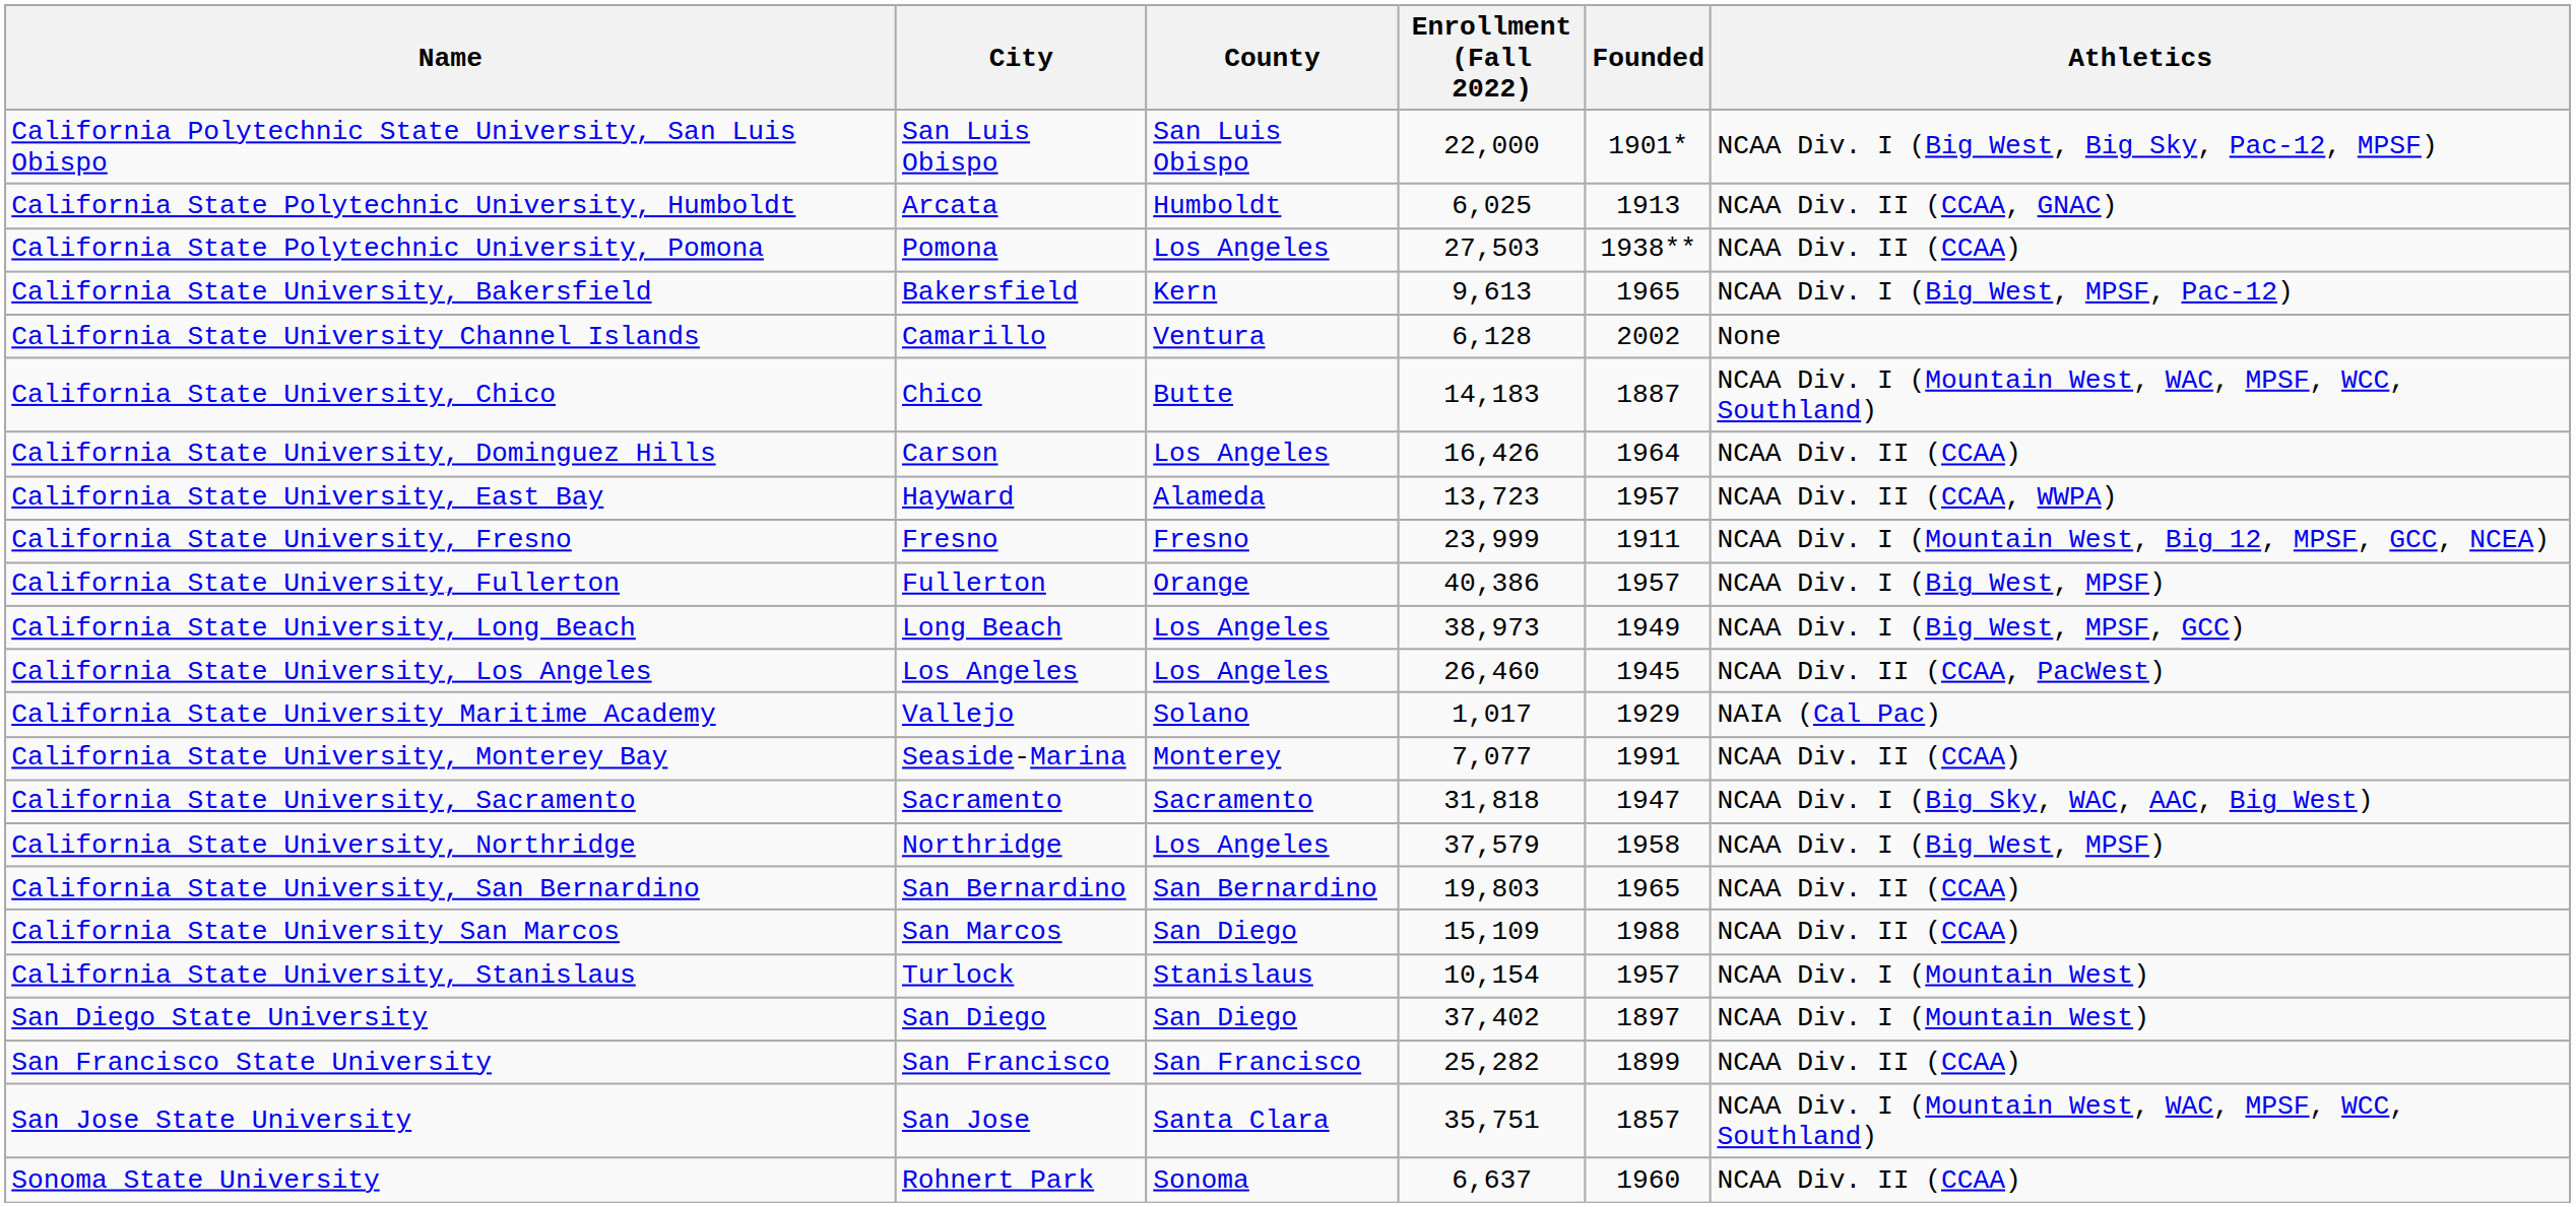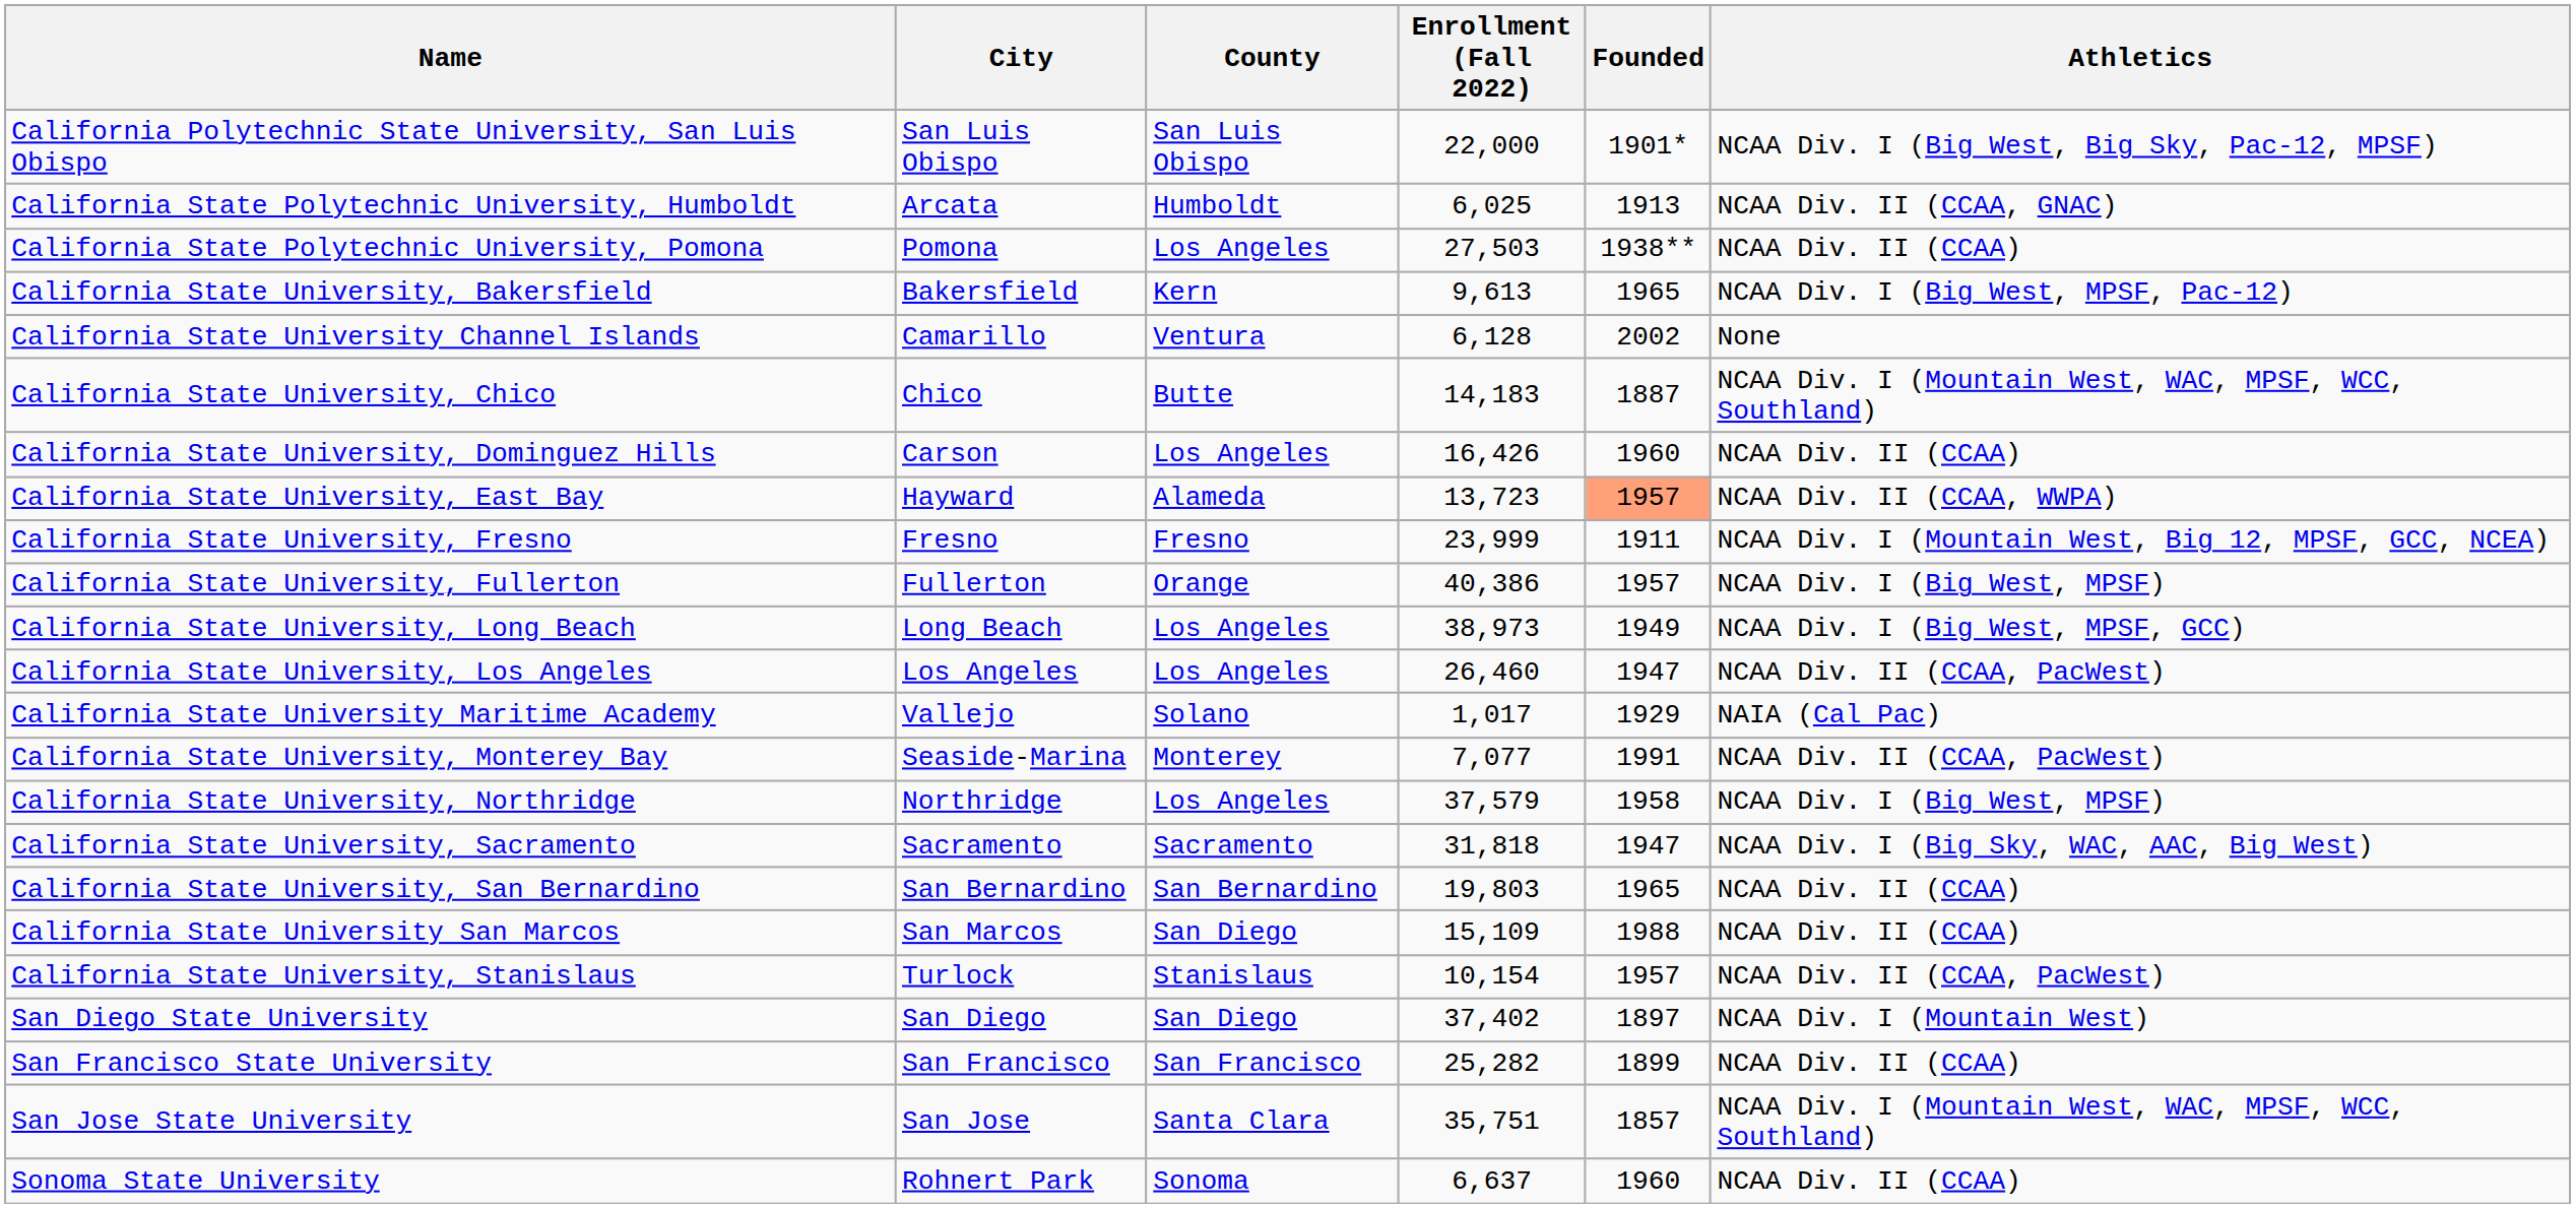 <table class="wikitable sortable">
 <tr>
 <th>Name</th>
 <th>City</th>
 <th>County</th>
 <th>Enrollment<br>(Fall 2022)</th>
 <th>Founded</th>
 <th>Athletics</th>
 </tr>
 <tr>
 <td><a href='#'>California Polytechnic State University, San Luis Obispo</a></td>
 <td><a href='#'>San Luis Obispo</a></td>
 <td><a href='#'>San Luis Obispo</a></td>
 <td align="center">22,000</td>
 <td align="center">1901*</td>
 <td>NCAA Div. I (<a href='#'>Big West</a>, <a href='#'>Big Sky</a>, <a href='#'>Pac-12</a>, <a href='#'>MPSF</a>)</td>
 </tr>
 <tr>
 <td><a href='#'>California State Polytechnic University, Humboldt</a></td>
 <td><a href='#'>Arcata</a></td>
 <td><a href='#'>Humboldt</a></td>
 <td align="center">6,025</td>
 <td align="center">1913</td>
 <td>NCAA Div. II (<a href='#'>CCAA</a>, <a href='#'>GNAC</a>)</td>
 </tr>
 <tr>
 <td><a href='#'>California State Polytechnic University, Pomona</a></td>
 <td><a href='#'>Pomona</a></td>
 <td><a href='#'>Los Angeles</a></td>
 <td align="center">27,503</td>
 <td align="center">1938**</td>
 <td>NCAA Div. II (<a href='#'>CCAA</a>)</td>
 </tr>
 <tr>
 <td><a href='#'>California State University, Bakersfield</a></td>
 <td><a href='#'>Bakersfield</a></td>
 <td><a href='#'>Kern</a></td>
 <td align="center">9,613</td>
 <td align="center">1965</td>
 <td>NCAA Div. I (<a href='#'>Big West</a>, <a href='#'>MPSF</a>, <a href='#'>Pac-12</a>)</td>
 </tr>
 <tr>
 <td><a href='#'>California State University Channel Islands</a></td>
 <td><a href='#'>Camarillo</a></td>
 <td><a href='#'>Ventura</a></td>
 <td align="center">6,128</td>
 <td align="center">2002</td>
 <td>None</td>
 </tr>
 <tr>
 <td><a href='#'>California State University, Chico</a></td>
 <td><a href='#'>Chico</a></td>
 <td><a href='#'>Butte</a></td>
 <td align="center">14,183</td>
 <td align="center">1887</td>
 <td>NCAA Div. I (<a href='#'>Mountain West</a>, <a href='#'>WAC</a>, <a href='#'>MPSF</a>, <a href='#'>WCC</a>, <a href='#'>Southland</a>)</td>
 </tr>
 <tr>
 <td><a href='#'>California State University, Dominguez Hills</a></td>
 <td><a href='#'>Carson</a></td>
 <td><a href='#'>Los Angeles</a></td>
 <td align="center">16,426</td>
-<td align="center">1964</td>
+<td align="center">1960</td>
 <td>NCAA Div. II (<a href='#'>CCAA</a>)</td>
 </tr>
 <tr>
 <td><a href='#'>California State University, East Bay</a></td>
 <td><a href='#'>Hayward</a></td>
 <td><a href='#'>Alameda</a></td>
 <td align="center">13,723</td>
-<td align="center">1957</td>
+<td align="center" style="background: lightsalmon;">1957</td>
 <td>NCAA Div. II (<a href='#'>CCAA</a>, <a href='#'>WWPA</a>)</td>
 </tr>
 <tr>
 <td><a href='#'>California State University, Fresno</a></td>
 <td><a href='#'>Fresno</a></td>
 <td><a href='#'>Fresno</a></td>
 <td align="center">23,999</td>
 <td align="center">1911</td>
 <td>NCAA Div. I (<a href='#'>Mountain West</a>, <a href='#'>Big 12</a>, <a href='#'>MPSF</a>, <a href='#'>GCC</a>, <a href='#'>NCEA</a>)</td>
 </tr>
 <tr>
 <td><a href='#'>California State University, Fullerton</a></td>
 <td><a href='#'>Fullerton</a></td>
 <td><a href='#'>Orange</a></td>
 <td align="center">40,386</td>
 <td align="center">1957</td>
 <td>NCAA Div. I (<a href='#'>Big West</a>, <a href='#'>MPSF</a>)</td>
 </tr>
 <tr>
 <td><a href='#'>California State University, Long Beach</a></td>
 <td><a href='#'>Long Beach</a></td>
 <td><a href='#'>Los Angeles</a></td>
 <td align="center">38,973</td>
 <td align="center">1949</td>
 <td>NCAA Div. I (<a href='#'>Big West</a>, <a href='#'>MPSF</a>, <a href='#'>GCC</a>)</td>
 </tr>
 <tr>
 <td><a href='#'>California State University, Los Angeles</a></td>
 <td><a href='#'>Los Angeles</a></td>
 <td><a href='#'>Los Angeles</a></td>
 <td align="center">26,460</td>
-<td align="center">1945</td>
+<td align="center">1947</td>
 <td>NCAA Div. II (<a href='#'>CCAA</a>, <a href='#'>PacWest</a>)</td>
 </tr>
 <tr>
 <td><a href='#'>California State University Maritime Academy</a></td>
 <td><a href='#'>Vallejo</a></td>
 <td><a href='#'>Solano</a></td>
 <td align="center">1,017</td>
 <td align="center">1929</td>
 <td>NAIA (<a href='#'>Cal Pac</a>)</td>
 </tr>
 <tr>
 <td><a href='#'>California State University, Monterey Bay</a></td>
 <td><a href='#'>Seaside</a>-<a href='#'>Marina</a></td>
 <td><a href='#'>Monterey</a></td>
 <td align="center">7,077</td>
 <td align="center">1991</td>
-<td>NCAA Div. II (<a href='#'>CCAA</a>)</td>
+<td>NCAA Div. II (<a href='#'>CCAA</a>, <a href='#'>PacWest</a>)</td>
+</tr>
+<tr>
+<td><a href='#'>California State University, Northridge</a></td>
+<td><a href='#'>Northridge</a></td>
+<td><a href='#'>Los Angeles</a></td>
+<td align="center">37,579</td>
+<td align="center">1958</td>
+<td>NCAA Div. I (<a href='#'>Big West</a>, <a href='#'>MPSF</a>)</td>
 </tr>
 <tr>
 <td><a href='#'>California State University, Sacramento</a></td>
 <td><a href='#'>Sacramento</a></td>
 <td><a href='#'>Sacramento</a></td>
 <td align="center">31,818</td>
 <td align="center">1947</td>
 <td>NCAA Div. I (<a href='#'>Big Sky</a>, <a href='#'>WAC</a>, <a href='#'>AAC</a>, <a href='#'>Big West</a>)</td>
-</tr>
-<tr>
-<td><a href='#'>California State University, Northridge</a></td>
-<td><a href='#'>Northridge</a></td>
-<td><a href='#'>Los Angeles</a></td>
-<td align="center">37,579</td>
-<td align="center">1958</td>
-<td>NCAA Div. I (<a href='#'>Big West</a>, <a href='#'>MPSF</a>)</td>
 </tr>
 <tr>
 <td><a href='#'>California State University, San Bernardino</a></td>
 <td><a href='#'>San Bernardino</a></td>
 <td><a href='#'>San Bernardino</a></td>
 <td align="center">19,803</td>
 <td align="center">1965</td>
 <td>NCAA Div. II (<a href='#'>CCAA</a>)</td>
 </tr>
 <tr>
 <td><a href='#'>California State University San Marcos</a></td>
 <td><a href='#'>San Marcos</a></td>
 <td><a href='#'>San Diego</a></td>
 <td align="center">15,109</td>
 <td align="center">1988</td>
 <td>NCAA Div. II (<a href='#'>CCAA</a>)</td>
 </tr>
 <tr>
 <td><a href='#'>California State University, Stanislaus</a></td>
 <td><a href='#'>Turlock</a></td>
 <td><a href='#'>Stanislaus</a></td>
 <td align="center">10,154</td>
 <td align="center">1957</td>
-<td>NCAA Div. I (<a href='#'>Mountain West</a>)</td>
+<td>NCAA Div. II (<a href='#'>CCAA</a>, <a href='#'>PacWest</a>)</td>
 </tr>
 <tr>
 <td><a href='#'>San Diego State University</a></td>
 <td><a href='#'>San Diego</a></td>
 <td><a href='#'>San Diego</a></td>
 <td align="center">37,402</td>
 <td align="center">1897</td>
 <td>NCAA Div. I (<a href='#'>Mountain West</a>)</td>
 </tr>
 <tr>
 <td><a href='#'>San Francisco State University</a></td>
 <td><a href='#'>San Francisco</a></td>
 <td><a href='#'>San Francisco</a></td>
 <td align="center">25,282</td>
 <td align="center">1899</td>
 <td>NCAA Div. II (<a href='#'>CCAA</a>)</td>
 </tr>
 <tr>
 <td><a href='#'>San Jose State University</a></td>
 <td><a href='#'>San Jose</a></td>
 <td><a href='#'>Santa Clara</a></td>
 <td align="center">35,751</td>
 <td align="center">1857</td>
 <td>NCAA Div. I (<a href='#'>Mountain West</a>, <a href='#'>WAC</a>, <a href='#'>MPSF</a>, <a href='#'>WCC</a>, <a href='#'>Southland</a>)</td>
 </tr>
 <tr>
 <td><a href='#'>Sonoma State University</a></td>
 <td><a href='#'>Rohnert Park</a></td>
 <td><a href='#'>Sonoma</a></td>
 <td align="center">6,637</td>
 <td align="center">1960</td>
 <td>NCAA Div. II (<a href='#'>CCAA</a>)</td>
 </tr>
 </table>
